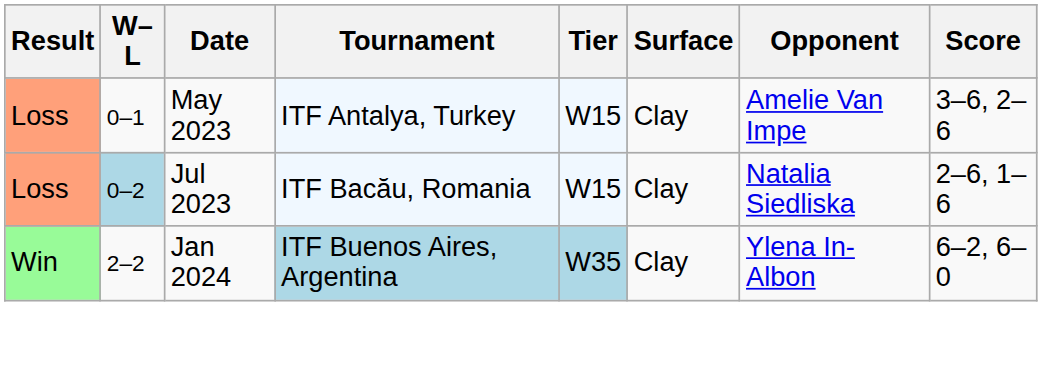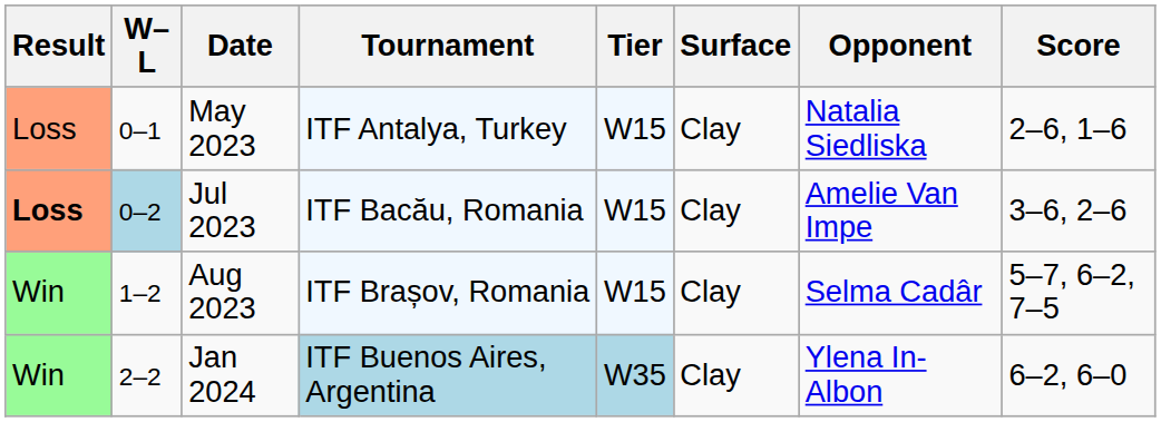 <table class="sortable wikitable">
 <tr>
 <th>Result</th>
 <th class="unsortable">W–L</th>
 <th>Date</th>
 <th>Tournament</th>
 <th>Tier</th>
 <th>Surface</th>
 <th>Opponent</th>
 <th class="unsortable">Score</th>
 </tr>
 <tr>
 <td bgcolor="FFA07A">Loss</td>
 <td><small>0–1</small></td>
 <td>May 2023</td>
 <td style="background:#f0f8ff;">ITF Antalya, Turkey</td>
 <td style="background:#f0f8ff;">W15</td>
 <td>Clay</td>
-<td> <a href='#'>Amelie Van Impe</a></td>
-<td>3–6, 2–6</td>
+<td> <a href='#'>Natalia Siedliska</a></td>
+<td>2–6, 1–6</td>
 </tr>
 <tr>
-<td bgcolor="FFA07A">Loss</td>
+<td bgcolor="FFA07A"><strong>Loss</strong></td>
 <td style="background: lightblue;"><small>0–2</small></td>
 <td>Jul 2023</td>
 <td style="background:#f0f8ff;">ITF Bacău, Romania</td>
 <td style="background:#f0f8ff;">W15</td>
 <td>Clay</td>
-<td> <a href='#'>Natalia Siedliska</a></td>
-<td>2–6, 1–6</td>
+<td> <a href='#'>Amelie Van Impe</a></td>
+<td>3–6, 2–6</td>
+</tr>
+<tr>
+<td bgcolor="98FB98">Win</td>
+<td><small>1–2</small></td>
+<td>Aug 2023</td>
+<td style="background:#f0f8ff;">ITF Brașov, Romania</td>
+<td style="background:#f0f8ff;">W15</td>
+<td>Clay</td>
+<td> <a href='#'>Selma Cadâr</a></td>
+<td>5–7, 6–2, 7–5</td>
 </tr>
 <tr>
 <td bgcolor="98FB98">Win</td>
 <td><small>2–2</small></td>
 <td>Jan 2024</td>
 <td style="background:lightblue;">ITF Buenos Aires, Argentina</td>
 <td style="background:lightblue;">W35</td>
 <td>Clay</td>
 <td> <a href='#'>Ylena In-Albon</a></td>
 <td>6–2, 6–0</td>
 </tr>
 </table>
